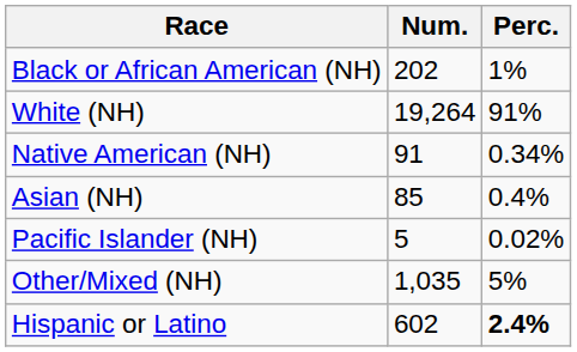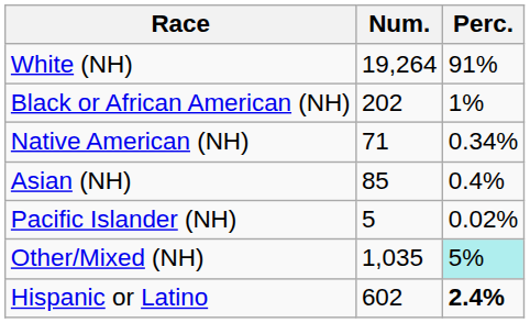 <table class="wikitable">
 <tr>
 <th>Race</th>
 <th>Num.</th>
 <th>Perc.</th>
 </tr>
 <tr>
+<td><a href='#'>White</a> (NH)</td>
+<td>19,264</td>
+<td>91%</td>
+</tr>
+<tr>
 <td><a href='#'>Black or African American</a> (NH)</td>
 <td>202</td>
 <td>1%</td>
 </tr>
 <tr>
-<td><a href='#'>White</a> (NH)</td>
-<td>19,264</td>
-<td>91%</td>
-</tr>
-<tr>
 <td><a href='#'>Native American</a> (NH)</td>
-<td>91</td>
+<td>71</td>
 <td>0.34%</td>
 </tr>
 <tr>
 <td><a href='#'>Asian</a> (NH)</td>
 <td>85</td>
 <td>0.4%</td>
 </tr>
 <tr>
 <td><a href='#'>Pacific Islander</a> (NH)</td>
 <td>5</td>
 <td>0.02%</td>
 </tr>
 <tr>
 <td><a href='#'>Other/Mixed</a> (NH)</td>
 <td>1,035</td>
-<td>5%</td>
+<td style="background: paleturquoise;">5%</td>
 </tr>
 <tr>
 <td><a href='#'>Hispanic</a> or <a href='#'>Latino</a></td>
 <td>602</td>
 <td><strong>2.4%</strong></td>
 </tr>
 </table>
